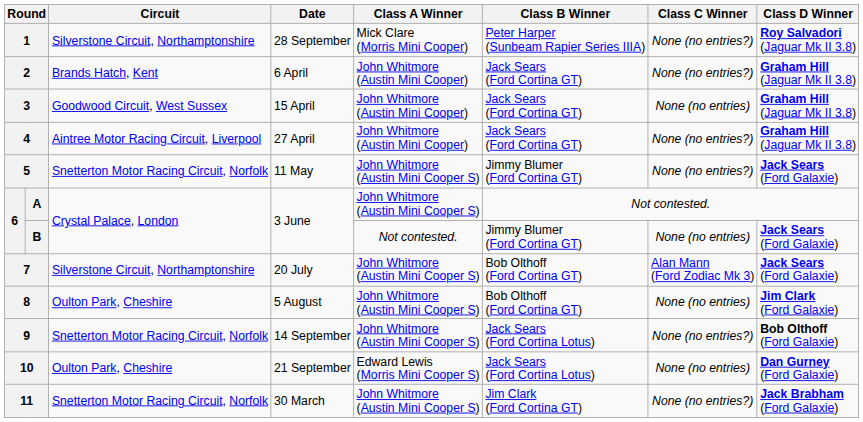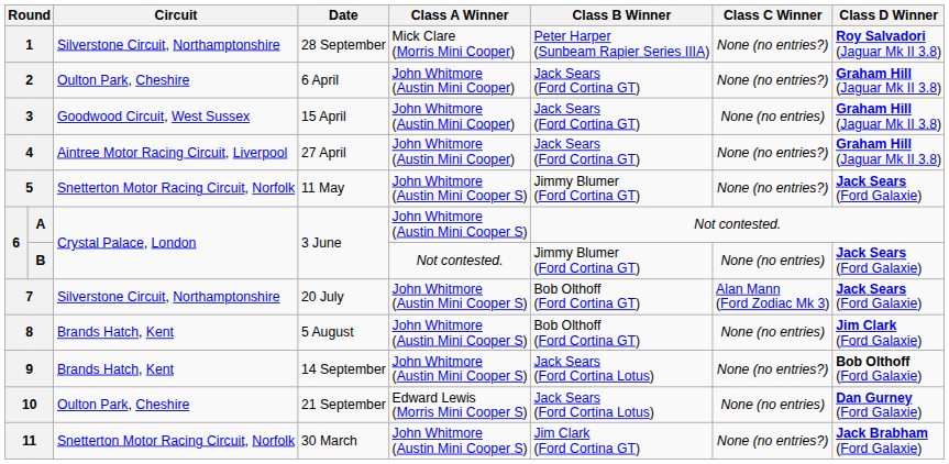 <table class="wikitable" style="font-size: 85%;">
 <tr>
 <th colspan=2>Round</th>
 <th>Circuit</th>
 <th>Date</th>
 <th>Class A Winner</th>
 <th>Class B Winner</th>
 <th>Class C Winner</th>
 <th>Class D Winner</th>
 </tr>
 <tr>
 <th colspan=2>1</th>
 <td><a href='#'>Silverstone Circuit</a>, <a href='#'>Northamptonshire</a></td>
 <td>28 September</td>
 <td> Mick Clare <br> (<a href='#'>Morris Mini Cooper</a>)</td>
 <td> <a href='#'>Peter Harper</a> <br> (<a href='#'>Sunbeam Rapier Series IIIA</a>)</td>
 <td align=center><em>None (no entries?)</em></td>
 <td> <strong><a href='#'>Roy Salvadori</a></strong> <br> (<a href='#'>Jaguar Mk II 3.8</a>)</td>
 </tr>
 <tr>
 <th colspan=2>2</th>
-<td><a href='#'>Brands Hatch</a>, <a href='#'>Kent</a></td>
+<td><a href='#'>Oulton Park</a>, <a href='#'>Cheshire</a></td>
 <td>6 April</td>
 <td> <a href='#'>John Whitmore</a> <br> (<a href='#'>Austin Mini Cooper</a>)</td>
 <td> <a href='#'>Jack Sears</a> <br> (<a href='#'>Ford Cortina GT</a>)</td>
 <td align=center><em>None (no entries?)</em></td>
 <td> <strong><a href='#'>Graham Hill</a></strong> <br> (<a href='#'>Jaguar Mk II 3.8</a>)</td>
 </tr>
 <tr>
 <th colspan=2>3</th>
 <td><a href='#'>Goodwood Circuit</a>, <a href='#'>West Sussex</a></td>
 <td>15 April</td>
 <td> <a href='#'>John Whitmore</a> <br> (<a href='#'>Austin Mini Cooper</a>)</td>
 <td> <a href='#'>Jack Sears</a> <br> (<a href='#'>Ford Cortina GT</a>)</td>
 <td align=center><em>None (no entries)</em></td>
 <td> <strong><a href='#'>Graham Hill</a></strong> <br> (<a href='#'>Jaguar Mk II 3.8</a>)</td>
 </tr>
 <tr>
 <th colspan=2>4</th>
 <td><a href='#'>Aintree Motor Racing Circuit</a>, <a href='#'>Liverpool</a></td>
 <td>27 April</td>
 <td> <a href='#'>John Whitmore</a> <br> (<a href='#'>Austin Mini Cooper</a>)</td>
 <td> <a href='#'>Jack Sears</a> <br> (<a href='#'>Ford Cortina GT</a>)</td>
 <td align=center><em>None (no entries?)</em></td>
 <td> <strong><a href='#'>Graham Hill</a></strong> <br> (<a href='#'>Jaguar Mk II 3.8</a>)</td>
 </tr>
 <tr>
 <th colspan=2>5</th>
 <td><a href='#'>Snetterton Motor Racing Circuit</a>, <a href='#'>Norfolk</a></td>
 <td>11 May</td>
 <td> <a href='#'>John Whitmore</a> <br> (<a href='#'>Austin Mini Cooper S</a>)</td>
 <td> Jimmy Blumer <br> (<a href='#'>Ford Cortina GT</a>)</td>
 <td align=center><em>None (no entries?)</em></td>
 <td> <strong><a href='#'>Jack Sears</a></strong> <br> (<a href='#'>Ford Galaxie</a>)</td>
 </tr>
 <tr>
 <th rowspan=2>6</th>
 <th>A</th>
 <td rowspan=2><a href='#'>Crystal Palace</a>, <a href='#'>London</a></td>
 <td rowspan=2>3 June</td>
 <td> <a href='#'>John Whitmore</a> <br> (<a href='#'>Austin Mini Cooper S</a>)</td>
 <td colspan=3 align=center><em>Not contested.</em></td>
 </tr>
 <tr>
 <th>B</th>
 <td align=center><em>Not contested.</em></td>
 <td> Jimmy Blumer <br> (<a href='#'>Ford Cortina GT</a>)</td>
 <td align=center><em>None (no entries)</em></td>
 <td> <strong><a href='#'>Jack Sears</a></strong> <br> (<a href='#'>Ford Galaxie</a>)</td>
 </tr>
 <tr>
 <th colspan=2>7</th>
 <td><a href='#'>Silverstone Circuit</a>, <a href='#'>Northamptonshire</a></td>
 <td>20 July</td>
 <td> <a href='#'>John Whitmore</a> <br> (<a href='#'>Austin Mini Cooper S</a>)</td>
 <td> Bob Olthoff <br> (<a href='#'>Ford Cortina GT</a>)</td>
 <td> <a href='#'>Alan Mann</a> <br> (<a href='#'>Ford Zodiac Mk 3</a>)</td>
 <td> <strong><a href='#'>Jack Sears</a></strong> <br> (<a href='#'>Ford Galaxie</a>)</td>
 </tr>
 <tr>
 <th colspan=2>8</th>
-<td><a href='#'>Oulton Park</a>, <a href='#'>Cheshire</a></td>
+<td><a href='#'>Brands Hatch</a>, <a href='#'>Kent</a></td>
 <td>5 August</td>
 <td> <a href='#'>John Whitmore</a> <br> (<a href='#'>Austin Mini Cooper S</a>)</td>
 <td> Bob Olthoff <br> (<a href='#'>Ford Cortina GT</a>)</td>
 <td align=center><em>None (no entries)</em></td>
 <td> <strong><a href='#'>Jim Clark</a></strong> <br> (<a href='#'>Ford Galaxie</a>)</td>
 </tr>
 <tr>
 <th colspan=2>9</th>
-<td><a href='#'>Snetterton Motor Racing Circuit</a>, <a href='#'>Norfolk</a></td>
+<td><a href='#'>Brands Hatch</a>, <a href='#'>Kent</a></td>
 <td>14 September</td>
 <td> <a href='#'>John Whitmore</a> <br> (<a href='#'>Austin Mini Cooper S</a>)</td>
 <td> <a href='#'>Jack Sears</a> <br> (<a href='#'>Ford Cortina Lotus</a>)</td>
 <td align=center><em>None (no entries?)</em></td>
 <td> <strong>Bob Olthoff</strong> <br> (<a href='#'>Ford Galaxie</a>)</td>
 </tr>
 <tr>
 <th colspan=2>10</th>
 <td><a href='#'>Oulton Park</a>, <a href='#'>Cheshire</a></td>
 <td>21 September</td>
 <td> Edward Lewis <br> (<a href='#'>Morris Mini Cooper S</a>)</td>
 <td> <a href='#'>Jack Sears</a> <br> (<a href='#'>Ford Cortina Lotus</a>)</td>
 <td align=center><em>None (no entries)</em></td>
 <td> <strong><a href='#'>Dan Gurney</a></strong> <br> (<a href='#'>Ford Galaxie</a>)</td>
 </tr>
 <tr>
 <th colspan=2>11</th>
 <td><a href='#'>Snetterton Motor Racing Circuit</a>, <a href='#'>Norfolk</a></td>
 <td>30 March</td>
 <td> <a href='#'>John Whitmore</a> <br> (<a href='#'>Austin Mini Cooper S</a>)</td>
 <td> <a href='#'>Jim Clark</a> <br> (<a href='#'>Ford Cortina GT</a>)</td>
 <td align=center><em>None (no entries?)</em></td>
 <td> <strong><a href='#'>Jack Brabham</a></strong> <br> (<a href='#'>Ford Galaxie</a>)</td>
 </tr>
 </table>
